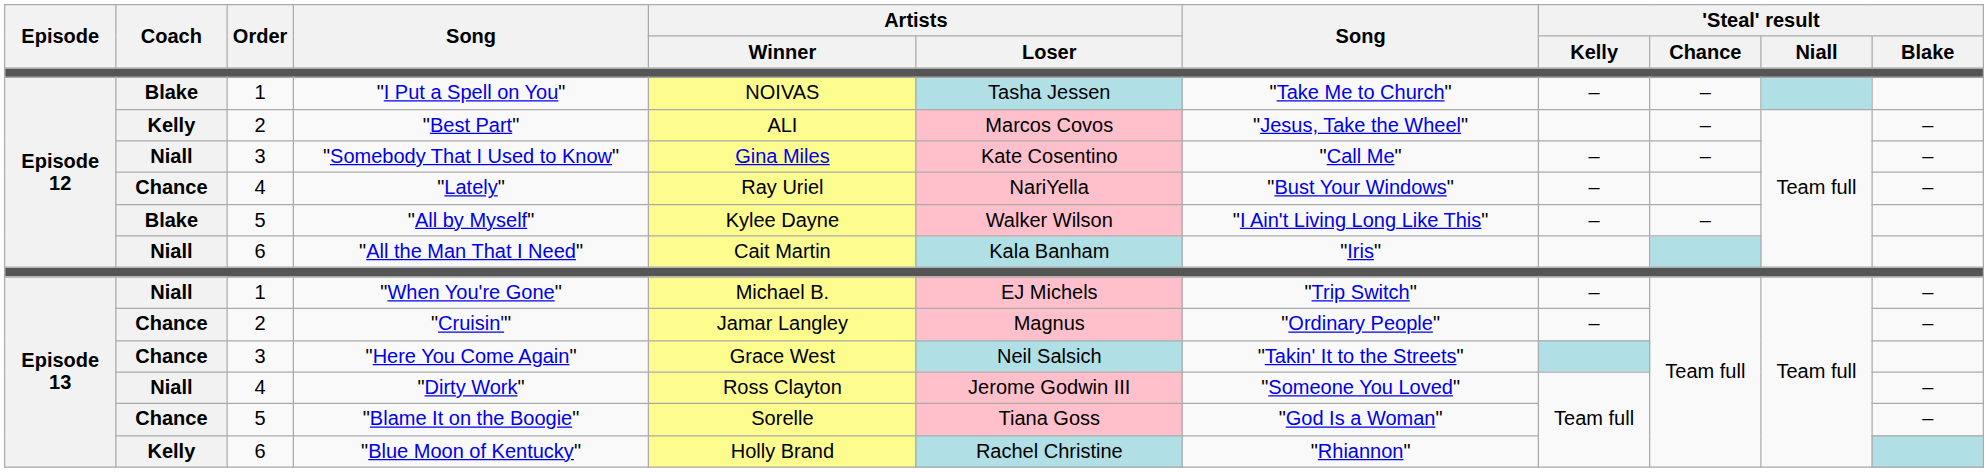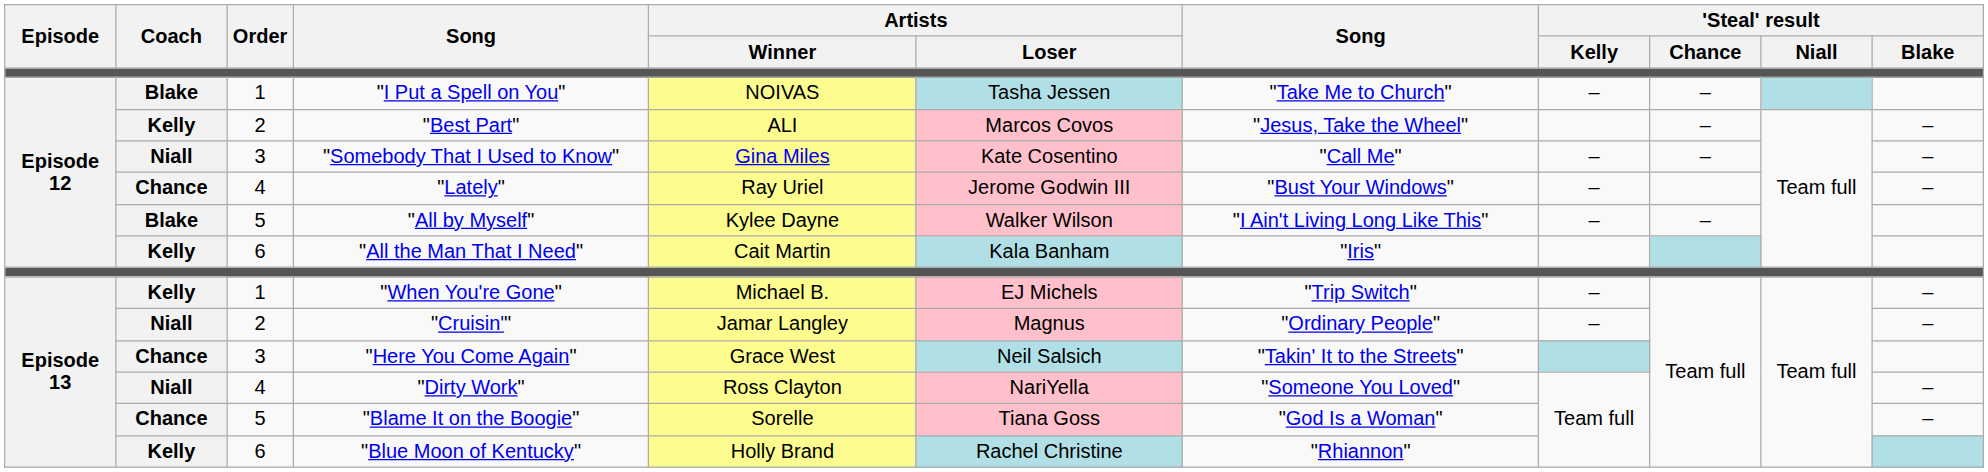 <table class="wikitable" style="text-align: center; width:100%">
 <tr>
 <th rowspan="2" style="width:05%">Episode</th>
 <th rowspan="2" style="width:05%">Coach</th>
 <th rowspan="2" style="width:01%">Order</th>
 <th rowspan="2" style="width:16%">Song</th>
 <th colspan="2" style="width:24%">Artists</th>
 <th rowspan="2" style="width:16%">Song</th>
 <th colspan="4" style="width:16%">'Steal' result</th>
 </tr>
 <tr>
 <th style="width:12%">Winner</th>
 <th style="width:12%">Loser</th>
 <th style="width:05%">Kelly</th>
 <th style="width:05%">Chance</th>
 <th style="width:05%">Niall</th>
 <th style="width:05%">Blake</th>
 </tr>
 <tr>
 <td colspan="11" style="background:#555"></td>
 </tr>
 <tr>
 <th rowspan="6">Episode 12<br></th>
 <th>Blake</th>
 <td>1</td>
 <td>"<a href='#'>I Put a Spell on You</a>"</td>
 <td style="background:#fdfc8f">NOIVAS</td>
 <td style="background:#b0e0e6">Tasha Jessen</td>
 <td>"<a href='#'>Take Me to Church</a>"</td>
 <td>–</td>
 <td>–</td>
 <td style="background:#b0e0e6"><em></em></td>
 <td></td>
 </tr>
 <tr>
 <th>Kelly</th>
 <td>2</td>
 <td>"<a href='#'>Best Part</a>"</td>
 <td style="background:#fdfc8f">ALI</td>
 <td style="background:pink">Marcos Covos</td>
 <td>"<a href='#'>Jesus, Take the Wheel</a>"</td>
 <td></td>
 <td>–</td>
 <td rowspan="5">Team full</td>
 <td>–</td>
 </tr>
 <tr>
 <th>Niall</th>
 <td>3</td>
 <td>"<a href='#'>Somebody That I Used to Know</a>"</td>
 <td style="background:#fdfc8f"><a href='#'>Gina Miles</a></td>
 <td style="background:pink">Kate Cosentino</td>
 <td>"<a href='#'>Call Me</a>"</td>
 <td>–</td>
 <td>–</td>
 <td>–</td>
 </tr>
 <tr>
 <th>Chance</th>
 <td>4</td>
 <td>"<a href='#'>Lately</a>"</td>
 <td style="background:#fdfc8f">Ray Uriel</td>
-<td style="background:pink">NariYella</td>
+<td style="background:pink">Jerome Godwin III</td>
 <td>"<a href='#'>Bust Your Windows</a>"</td>
 <td>–</td>
 <td></td>
 <td>–</td>
 </tr>
 <tr>
 <th>Blake</th>
 <td>5</td>
 <td>"<a href='#'>All by Myself</a>"</td>
 <td style="background:#fdfc8f">Kylee Dayne</td>
 <td style="background:pink">Walker Wilson</td>
 <td>"<a href='#'>I Ain't Living Long Like This</a>"</td>
 <td>–</td>
 <td>–</td>
 <td></td>
 </tr>
 <tr>
-<th>Niall</th>
+<th>Kelly</th>
 <td>6</td>
 <td>"<a href='#'>All the Man That I Need</a>"</td>
 <td style="background:#fdfc8f">Cait Martin</td>
 <td style="background:#b0e0e6">Kala Banham</td>
 <td>"<a href='#'>Iris</a>"</td>
 <td></td>
 <td style="background:#b0e0e6"><em></em></td>
 <td><em></em></td>
 </tr>
 <tr>
 <td colspan="11" style="background:#555"></td>
 </tr>
 <tr>
 <th rowspan="6">Episode 13<br></th>
-<th>Niall</th>
+<th>Kelly</th>
 <td>1</td>
 <td>"<a href='#'>When You're Gone</a>"</td>
 <td style="background:#fdfc8f">Michael B.</td>
 <td style="background:pink">EJ Michels</td>
 <td>"<a href='#'>Trip Switch</a>"</td>
 <td>–</td>
 <td rowspan="6">Team full</td>
 <td rowspan="6">Team full</td>
 <td>–</td>
 </tr>
 <tr>
-<th>Chance</th>
+<th>Niall</th>
 <td>2</td>
 <td>"<a href='#'>Cruisin'</a>"</td>
 <td style="background:#fdfc8f">Jamar Langley</td>
 <td style="background:pink">Magnus</td>
 <td>"<a href='#'>Ordinary People</a>"</td>
 <td>–</td>
 <td>–</td>
 </tr>
 <tr>
 <th>Chance</th>
 <td>3</td>
 <td>"<a href='#'>Here You Come Again</a>"</td>
 <td style="background:#fdfc8f">Grace West</td>
 <td style="background:#b0e0e6">Neil Salsich</td>
 <td>"<a href='#'>Takin' It to the Streets</a>"</td>
 <td style="background:#b0e0e6"><em></em></td>
 <td></td>
 </tr>
 <tr>
 <th>Niall</th>
 <td>4</td>
 <td>"<a href='#'>Dirty Work</a>"</td>
 <td style="background:#fdfc8f">Ross Clayton</td>
-<td style="background:pink">Jerome Godwin III</td>
+<td style="background:pink">NariYella</td>
 <td>"<a href='#'>Someone You Loved</a>"</td>
 <td rowspan="3">Team full</td>
 <td>–</td>
 </tr>
 <tr>
 <th>Chance</th>
 <td>5</td>
 <td>"<a href='#'>Blame It on the Boogie</a>"</td>
 <td style="background:#fdfc8f">Sorelle</td>
 <td style="background:pink">Tiana Goss</td>
 <td>"<a href='#'>God Is a Woman</a>"</td>
 <td>–</td>
 </tr>
 <tr>
 <th>Kelly</th>
 <td>6</td>
 <td>"<a href='#'>Blue Moon of Kentucky</a>"</td>
 <td style="background:#fdfc8f">Holly Brand</td>
 <td style="background:#b0e0e6">Rachel Christine</td>
 <td>"<a href='#'>Rhiannon</a>"</td>
 <td style="background:#b0e0e6"><em></em></td>
 </tr>
 </table>
